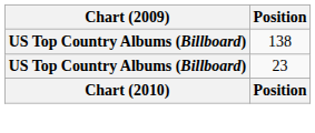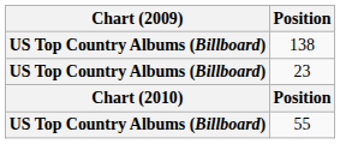 <table class="wikitable plainrowheaders" style="text-align:center">
 <tr>
 <th scope="col">Chart (2009)</th>
 <th scope="col">Position</th>
 </tr>
 <tr>
 <th scope="row">US Top Country Albums (<em>Billboard</em>)</th>
 <td>138</td>
 </tr>
 <tr>
 <th scope="row">US Top Country Albums (<em>Billboard</em>)</th>
 <td>23</td>
 </tr>
 <tr>
 <th scope="col">Chart (2010)</th>
 <th scope="col">Position</th>
 </tr>
+<tr>
+<th scope="row">US Top Country Albums (<em>Billboard</em>)</th>
+<td>55</td>
+</tr>
 </table>
